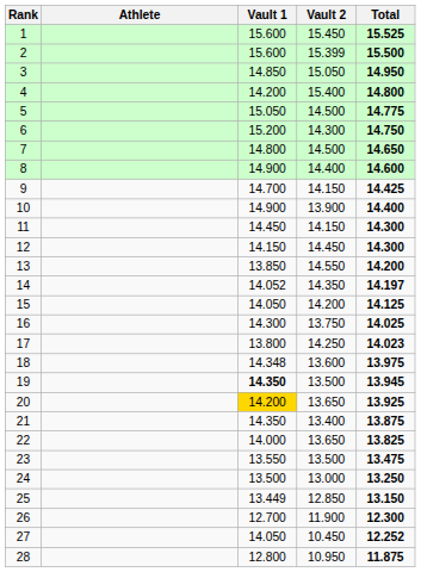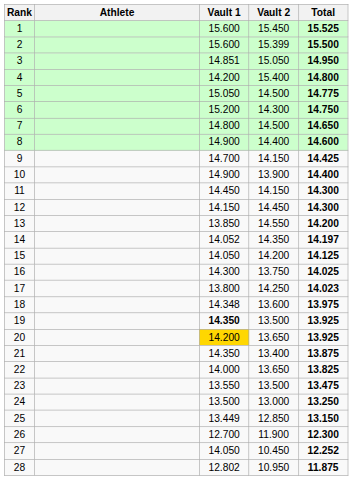 <table class=wikitable style="text-align:center">
 <tr>
 <th width=40>Rank</th>
 <th width=250>Athlete</th>
 <th width=70>Vault 1</th>
 <th width=70>Vault 2</th>
 <th width=70>Total</th>
 </tr>
 <tr bgcolor="ccffcc">
 <td>1</td>
 <td align=left></td>
 <td>15.600</td>
 <td>15.450</td>
 <td><strong>15.525</strong></td>
 </tr>
 <tr bgcolor="ccffcc">
 <td>2</td>
 <td align=left></td>
 <td>15.600</td>
 <td>15.399</td>
 <td><strong>15.500</strong></td>
 </tr>
 <tr bgcolor="ccffcc">
 <td>3</td>
 <td align=left></td>
-<td>14.850</td>
+<td>14.851</td>
 <td>15.050</td>
 <td><strong>14.950</strong></td>
 </tr>
 <tr bgcolor="ccffcc">
 <td>4</td>
 <td align=left></td>
 <td>14.200</td>
 <td>15.400</td>
 <td><strong>14.800</strong></td>
 </tr>
 <tr bgcolor="ccffcc">
 <td>5</td>
 <td align=left></td>
 <td>15.050</td>
 <td>14.500</td>
 <td><strong>14.775</strong></td>
 </tr>
 <tr bgcolor="ccffcc">
 <td>6</td>
 <td align=left></td>
 <td>15.200</td>
 <td>14.300</td>
 <td><strong>14.750</strong></td>
 </tr>
 <tr bgcolor="ccffcc">
 <td>7</td>
 <td align=left></td>
 <td>14.800</td>
 <td>14.500</td>
 <td><strong>14.650</strong></td>
 </tr>
 <tr bgcolor="ccffcc">
 <td>8</td>
 <td align=left></td>
 <td>14.900</td>
 <td>14.400</td>
 <td><strong>14.600</strong></td>
 </tr>
 <tr>
 <td>9</td>
 <td align=left></td>
 <td>14.700</td>
 <td>14.150</td>
 <td><strong>14.425</strong></td>
 </tr>
 <tr>
 <td>10</td>
 <td align=left></td>
 <td>14.900</td>
 <td>13.900</td>
 <td><strong>14.400</strong></td>
 </tr>
 <tr>
 <td>11</td>
 <td align=left></td>
 <td>14.450</td>
 <td>14.150</td>
 <td><strong>14.300</strong></td>
 </tr>
 <tr>
 <td>12</td>
 <td align=left></td>
 <td>14.150</td>
 <td>14.450</td>
 <td><strong>14.300</strong></td>
 </tr>
 <tr>
 <td>13</td>
 <td align=left></td>
 <td>13.850</td>
 <td>14.550</td>
 <td><strong>14.200</strong></td>
 </tr>
 <tr>
 <td>14</td>
 <td align=left></td>
 <td>14.052</td>
 <td>14.350</td>
 <td><strong>14.197</strong></td>
 </tr>
 <tr>
 <td>15</td>
 <td align=left></td>
 <td>14.050</td>
 <td>14.200</td>
 <td><strong>14.125</strong></td>
 </tr>
 <tr>
 <td>16</td>
 <td align=left></td>
 <td>14.300</td>
 <td>13.750</td>
 <td><strong>14.025</strong></td>
 </tr>
 <tr>
 <td>17</td>
 <td align=left></td>
 <td>13.800</td>
 <td>14.250</td>
 <td><strong>14.023</strong></td>
 </tr>
 <tr>
 <td>18</td>
 <td align=left></td>
 <td>14.348</td>
 <td>13.600</td>
 <td><strong>13.975</strong></td>
 </tr>
 <tr>
 <td>19</td>
 <td align=left></td>
 <td><strong>14.350</strong></td>
 <td>13.500</td>
-<td><strong>13.945</strong></td>
+<td><strong>13.925</strong></td>
 </tr>
 <tr>
 <td>20</td>
 <td align=left></td>
 <td style="background: gold;">14.200</td>
 <td>13.650</td>
 <td><strong>13.925</strong></td>
 </tr>
 <tr>
 <td>21</td>
 <td align=left></td>
 <td>14.350</td>
 <td>13.400</td>
 <td><strong>13.875</strong></td>
 </tr>
 <tr>
 <td>22</td>
 <td align=left></td>
 <td>14.000</td>
 <td>13.650</td>
 <td><strong>13.825</strong></td>
 </tr>
 <tr>
 <td>23</td>
 <td align=left></td>
 <td>13.550</td>
 <td>13.500</td>
 <td><strong>13.475</strong></td>
 </tr>
 <tr>
 <td>24</td>
 <td align=left></td>
 <td>13.500</td>
 <td>13.000</td>
 <td><strong>13.250</strong></td>
 </tr>
 <tr>
 <td>25</td>
 <td align=left></td>
 <td>13.449</td>
 <td>12.850</td>
 <td><strong>13.150</strong></td>
 </tr>
 <tr>
 <td>26</td>
 <td align=left></td>
 <td>12.700</td>
 <td>11.900</td>
 <td><strong>12.300</strong></td>
 </tr>
 <tr>
 <td>27</td>
 <td align=left></td>
 <td>14.050</td>
 <td>10.450</td>
 <td><strong>12.252</strong></td>
 </tr>
 <tr>
 <td>28</td>
 <td align=left></td>
-<td>12.800</td>
+<td>12.802</td>
 <td>10.950</td>
 <td><strong>11.875</strong></td>
 </tr>
 </table>
